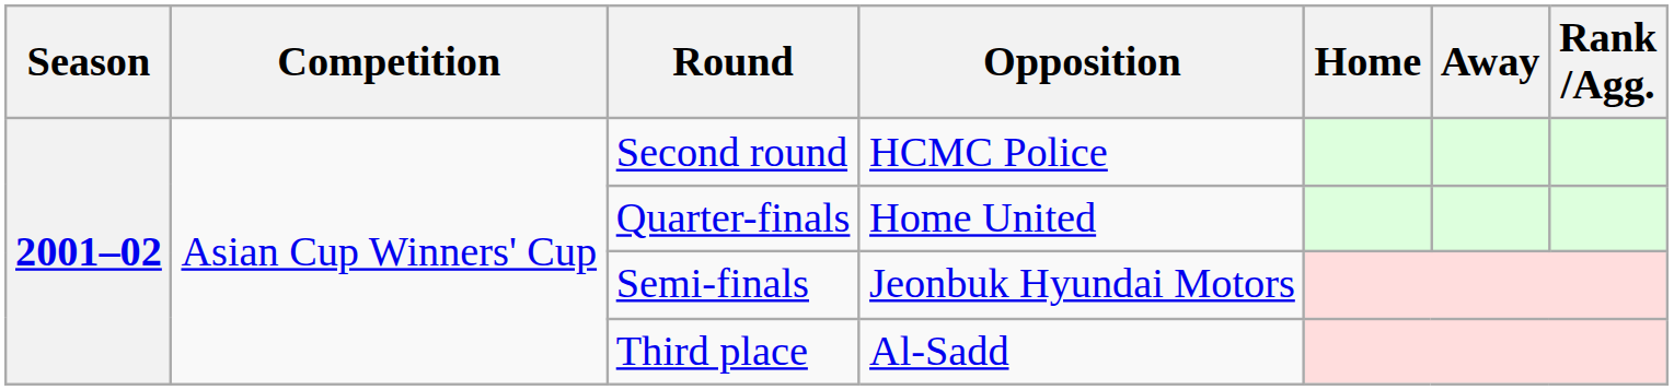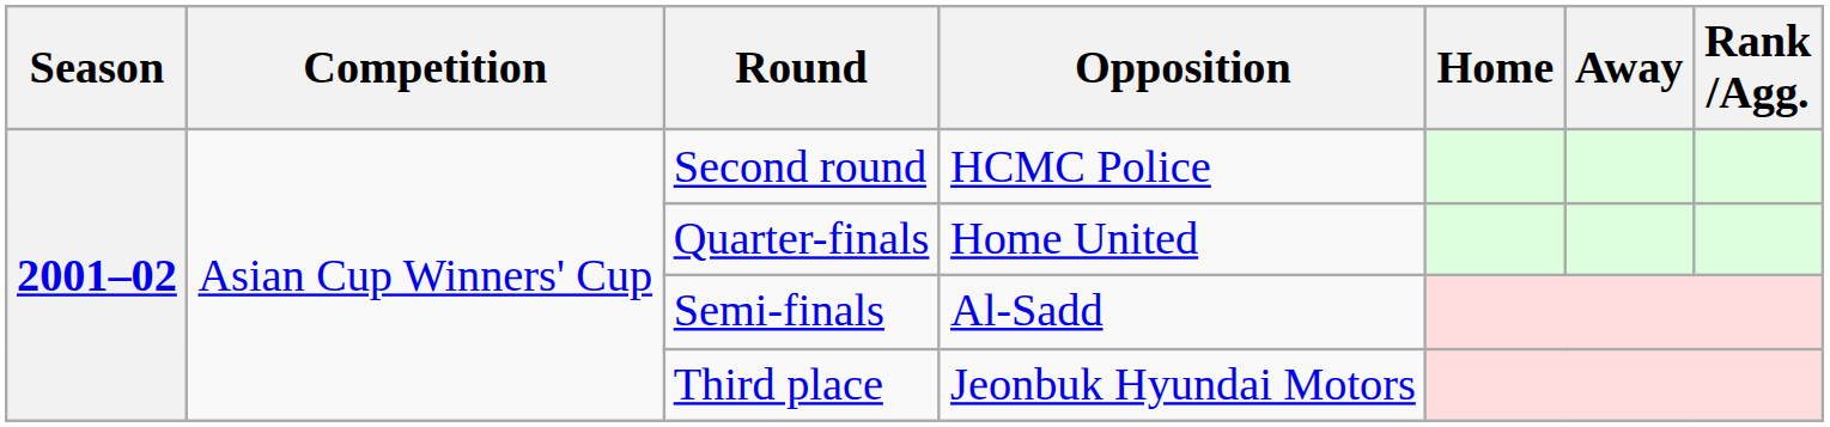 <table class="wikitable plainrowheaders">
 <tr>
 <th scope="col">Season</th>
 <th scope="col">Competition</th>
 <th scope="col">Round</th>
 <th scope="col">Opposition</th>
 <th scope="col">Home</th>
 <th scope="col">Away</th>
 <th scope="col">Rank<br>/Agg.</th>
 </tr>
 <tr>
 <th rowspan="4" scope="row" style="text-align:center"><a href='#'>2001–02</a></th>
 <td rowspan="4"><a href='#'>Asian Cup Winners' Cup</a></td>
 <td><a href='#'>Second round</a></td>
 <td> <a href='#'>HCMC Police</a></td>
 <td style="background:#dfd;"></td>
 <td style="background:#dfd;"></td>
 <td style="background:#dfd;"></td>
 </tr>
 <tr>
 <td><a href='#'>Quarter-finals</a></td>
 <td> <a href='#'>Home United</a></td>
 <td style="background:#dfd;"></td>
 <td style="background:#dfd;"></td>
 <td style="background:#dfd;"></td>
 </tr>
 <tr>
 <td><a href='#'>Semi-finals</a></td>
-<td> <a href='#'>Jeonbuk Hyundai Motors</a></td>
+<td> <a href='#'>Al-Sadd</a></td>
 <td colspan="3" style="background:#fdd;"></td>
 </tr>
 <tr>
 <td><a href='#'>Third place</a></td>
-<td> <a href='#'>Al-Sadd</a></td>
+<td> <a href='#'>Jeonbuk Hyundai Motors</a></td>
 <td colspan="3" style="background:#fdd;"></td>
 </tr>
 </table>
